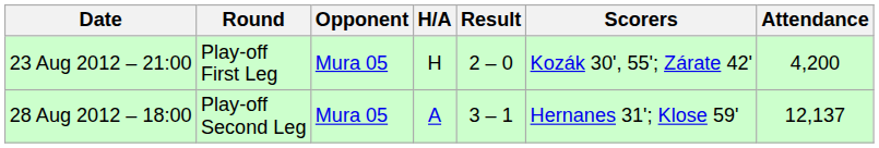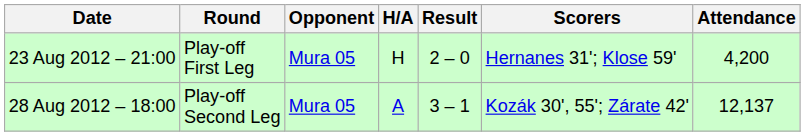 <table class="wikitable">
 <tr>
 <th>Date</th>
 <th>Round</th>
 <th>Opponent</th>
 <th>H/A</th>
 <th>Result</th>
 <th>Scorers</th>
 <th>Attendance</th>
 </tr>
 <tr bgcolor = "#ccffcc">
 <td>23 Aug 2012 – 21:00</td>
 <td>Play-off<br>First Leg</td>
 <td> <a href='#'>Mura 05</a></td>
 <td align=center>H</td>
 <td align=center>2 – 0</td>
-<td><a href='#'>Kozák</a> 30', 55'; <a href='#'>Zárate</a> 42'</td>
+<td><a href='#'>Hernanes</a> 31'; <a href='#'>Klose</a> 59'</td>
 <td align="center">4,200</td>
 </tr>
 <tr bgcolor = "#ccffcc">
 <td>28 Aug 2012 – 18:00</td>
 <td>Play-off<br>Second Leg</td>
 <td> <a href='#'>Mura 05</a></td>
 <td align=center><a href='#'>A</a></td>
 <td align=center>3 – 1</td>
-<td><a href='#'>Hernanes</a> 31'; <a href='#'>Klose</a> 59'</td>
+<td><a href='#'>Kozák</a> 30', 55'; <a href='#'>Zárate</a> 42'</td>
 <td align="center">12,137</td>
 </tr>
 </table>
